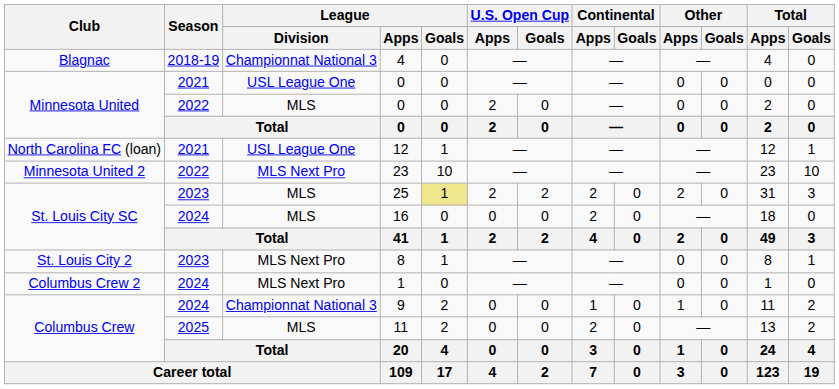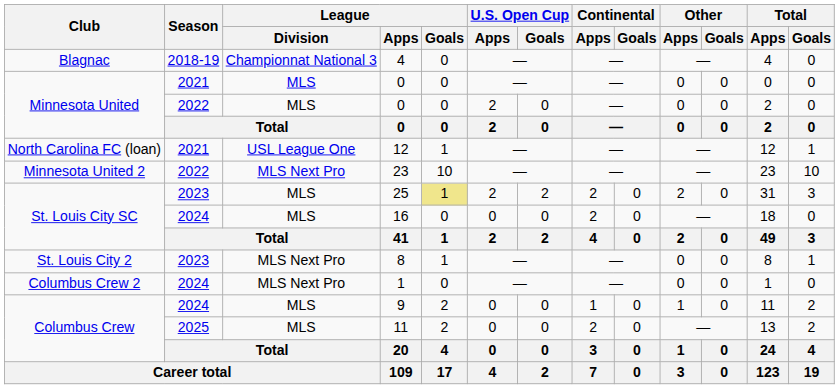 <table class="wikitable" style="text-align: center">
 <tr>
 <th rowspan="2">Club</th>
 <th rowspan="2">Season</th>
 <th colspan="3">League</th>
 <th colspan="2"><a href='#'>U.S. Open Cup</a></th>
 <th colspan="2">Continental</th>
 <th colspan="2">Other</th>
 <th colspan="2">Total</th>
 </tr>
 <tr>
 <th>Division</th>
 <th>Apps</th>
 <th>Goals</th>
 <th>Apps</th>
 <th>Goals</th>
 <th>Apps</th>
 <th>Goals</th>
 <th>Apps</th>
 <th>Goals</th>
 <th>Apps</th>
 <th>Goals</th>
 </tr>
 <tr>
 <td><a href='#'>Blagnac</a></td>
 <td><a href='#'>2018-19</a></td>
 <td><a href='#'>Championnat National 3</a></td>
 <td>4</td>
 <td>0</td>
 <td colspan="2">—</td>
 <td colspan="2">—</td>
 <td colspan="2">—</td>
 <td>4</td>
 <td>0</td>
 </tr>
 <tr>
 <td rowspan="3"><a href='#'>Minnesota United</a></td>
 <td><a href='#'>2021</a></td>
-<td><a href='#'>USL League One</a></td>
+<td><a href='#'>MLS</a></td>
 <td>0</td>
 <td>0</td>
 <td colspan="2">—</td>
 <td colspan="2">—</td>
 <td>0</td>
 <td>0</td>
 <td>0</td>
 <td>0</td>
 </tr>
 <tr>
 <td><a href='#'>2022</a></td>
 <td>MLS</td>
 <td>0</td>
 <td>0</td>
 <td>2</td>
 <td>0</td>
 <td colspan="2">—</td>
 <td>0</td>
 <td>0</td>
 <td>2</td>
 <td>0</td>
 </tr>
 <tr>
 <th colspan="2">Total</th>
 <th>0</th>
 <th>0</th>
 <th>2</th>
 <th>0</th>
 <th colspan="2">—</th>
 <th>0</th>
 <th>0</th>
 <th>2</th>
 <th>0</th>
 </tr>
 <tr>
 <td><a href='#'>North Carolina FC</a> (loan)</td>
 <td><a href='#'>2021</a></td>
 <td><a href='#'>USL League One</a></td>
 <td>12</td>
 <td>1</td>
 <td colspan="2">—</td>
 <td colspan="2">—</td>
 <td colspan="2">—</td>
 <td>12</td>
 <td>1</td>
 </tr>
 <tr>
 <td><a href='#'>Minnesota United 2</a></td>
 <td><a href='#'>2022</a></td>
 <td><a href='#'>MLS Next Pro</a></td>
 <td>23</td>
 <td>10</td>
 <td colspan="2">—</td>
 <td colspan="2">—</td>
 <td colspan="2">—</td>
 <td>23</td>
 <td>10</td>
 </tr>
 <tr>
 <td rowspan="3"><a href='#'>St. Louis City SC</a></td>
 <td><a href='#'>2023</a></td>
 <td>MLS</td>
 <td>25</td>
 <td style="background: khaki;">1</td>
 <td>2</td>
 <td>2</td>
 <td>2</td>
 <td>0</td>
 <td>2</td>
 <td>0</td>
 <td>31</td>
 <td>3</td>
 </tr>
 <tr>
 <td><a href='#'>2024</a></td>
 <td>MLS</td>
 <td>16</td>
 <td>0</td>
 <td>0</td>
 <td>0</td>
 <td>2</td>
 <td>0</td>
 <td colspan="2">—</td>
 <td>18</td>
 <td>0</td>
 </tr>
 <tr>
 <th colspan="2">Total</th>
 <th>41</th>
 <th>1</th>
 <th>2</th>
 <th>2</th>
 <th>4</th>
 <th>0</th>
 <th>2</th>
 <th>0</th>
 <th>49</th>
 <th>3</th>
 </tr>
 <tr>
 <td><a href='#'>St. Louis City 2</a></td>
 <td><a href='#'>2023</a></td>
 <td>MLS Next Pro</td>
 <td>8</td>
 <td>1</td>
 <td colspan="2">—</td>
 <td colspan="2">—</td>
 <td>0</td>
 <td>0</td>
 <td>8</td>
 <td>1</td>
 </tr>
 <tr>
 <td><a href='#'>Columbus Crew 2</a></td>
 <td><a href='#'>2024</a></td>
 <td>MLS Next Pro</td>
 <td>1</td>
 <td>0</td>
 <td colspan="2">—</td>
 <td colspan="2">—</td>
 <td>0</td>
 <td>0</td>
 <td>1</td>
 <td>0</td>
 </tr>
 <tr>
 <td rowspan="3"><a href='#'>Columbus Crew</a></td>
 <td><a href='#'>2024</a></td>
-<td><a href='#'>Championnat National 3</a></td>
+<td>MLS</td>
 <td>9</td>
 <td>2</td>
 <td>0</td>
 <td>0</td>
 <td>1</td>
 <td>0</td>
 <td>1</td>
 <td>0</td>
 <td>11</td>
 <td>2</td>
 </tr>
 <tr>
 <td><a href='#'>2025</a></td>
 <td>MLS</td>
 <td>11</td>
 <td>2</td>
 <td>0</td>
 <td>0</td>
 <td>2</td>
 <td>0</td>
 <td colspan="2">—</td>
 <td>13</td>
 <td>2</td>
 </tr>
 <tr>
 <th colspan="2">Total</th>
 <th>20</th>
 <th>4</th>
 <th>0</th>
 <th>0</th>
 <th>3</th>
 <th>0</th>
 <th>1</th>
 <th>0</th>
 <th>24</th>
 <th>4</th>
 </tr>
 <tr>
 <th colspan="3">Career total</th>
 <th>109</th>
 <th>17</th>
 <th>4</th>
 <th>2</th>
 <th>7</th>
 <th>0</th>
 <th>3</th>
 <th>0</th>
 <th>123</th>
 <th>19</th>
 </tr>
 </table>
